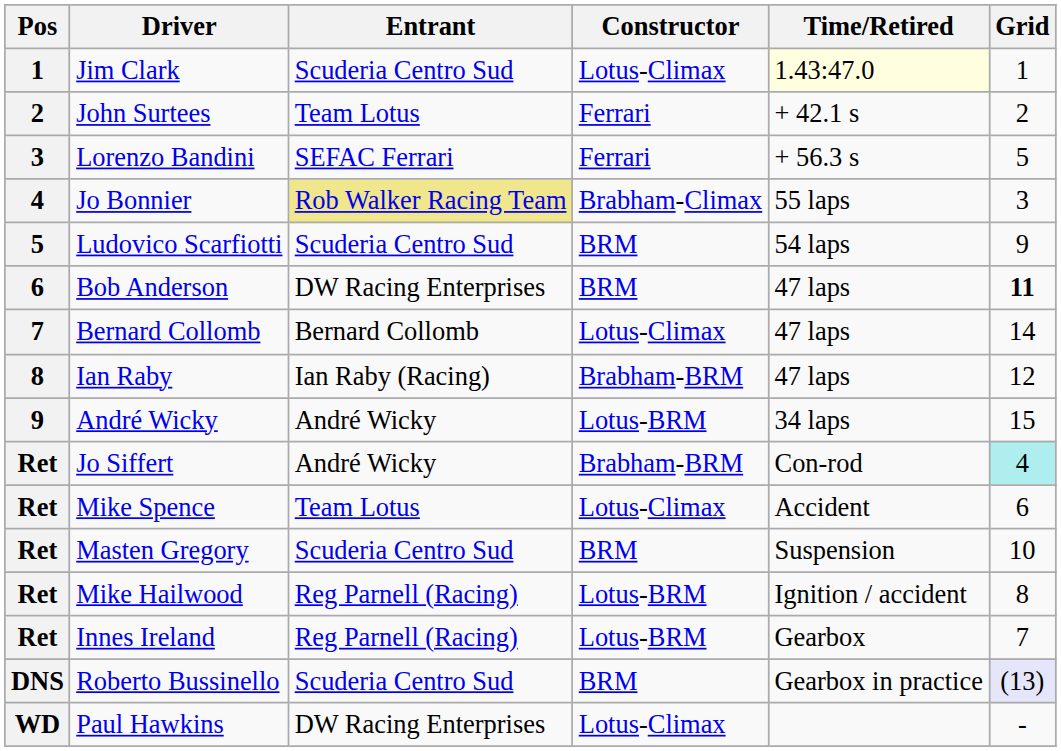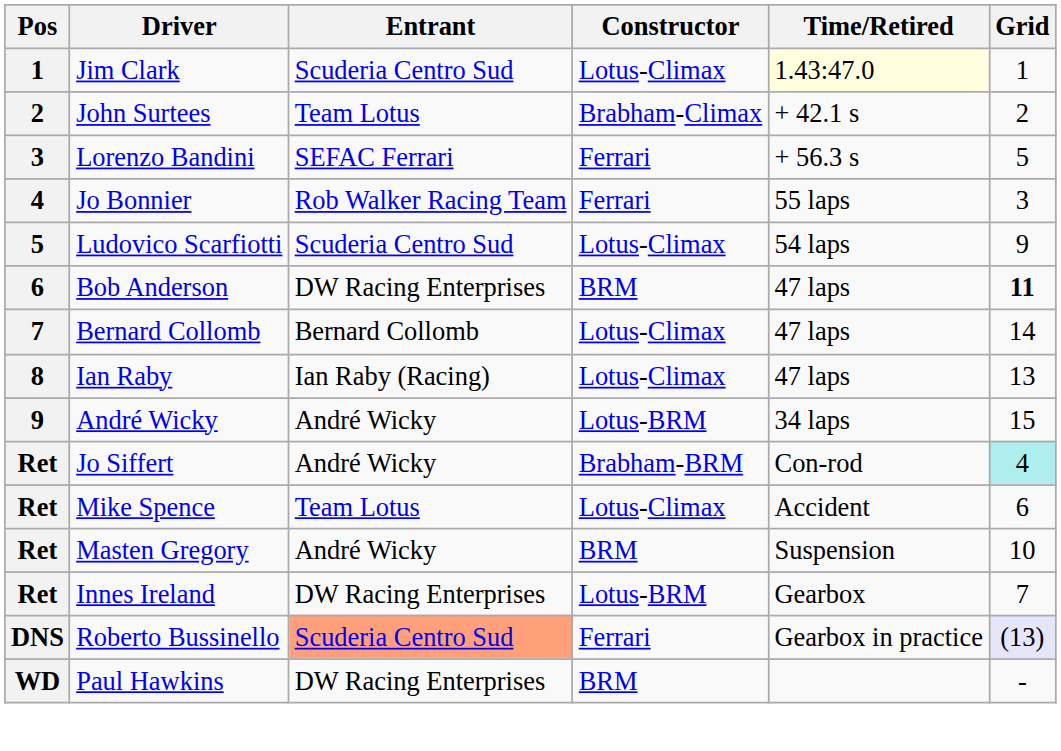 <table class="wikitable" style="font-size: 95%;">
 <tr>
 <th>Pos</th>
 <th>Driver</th>
 <th>Entrant</th>
 <th>Constructor</th>
 <th>Time/Retired</th>
 <th>Grid</th>
 </tr>
 <tr>
 <th>1</th>
 <td> <a href='#'>Jim Clark</a></td>
 <td><a href='#'>Scuderia Centro Sud</a></td>
 <td><a href='#'>Lotus</a>-<a href='#'>Climax</a></td>
 <td style="background: lightyellow;">1.43:47.0</td>
 <td style="text-align:center">1</td>
 </tr>
 <tr>
 <th>2</th>
 <td> <a href='#'>John Surtees</a></td>
 <td><a href='#'>Team Lotus</a></td>
-<td><a href='#'>Ferrari</a></td>
+<td><a href='#'>Brabham</a>-<a href='#'>Climax</a></td>
 <td>+ 42.1 s</td>
 <td style="text-align:center">2</td>
 </tr>
 <tr>
 <th>3</th>
 <td> <a href='#'>Lorenzo Bandini</a></td>
 <td><a href='#'>SEFAC Ferrari</a></td>
 <td><a href='#'>Ferrari</a></td>
 <td>+ 56.3 s</td>
 <td style="text-align:center">5</td>
 </tr>
 <tr>
 <th>4</th>
 <td> <a href='#'>Jo Bonnier</a></td>
-<td style="background: khaki;"><a href='#'>Rob Walker Racing Team</a></td>
-<td><a href='#'>Brabham</a>-<a href='#'>Climax</a></td>
+<td><a href='#'>Rob Walker Racing Team</a></td>
+<td><a href='#'>Ferrari</a></td>
 <td>55 laps</td>
 <td style="text-align:center">3</td>
 </tr>
 <tr>
 <th>5</th>
 <td> <a href='#'>Ludovico Scarfiotti</a></td>
 <td><a href='#'>Scuderia Centro Sud</a></td>
-<td><a href='#'>BRM</a></td>
+<td><a href='#'>Lotus</a>-<a href='#'>Climax</a></td>
 <td>54 laps</td>
 <td style="text-align:center">9</td>
 </tr>
 <tr>
 <th>6</th>
 <td> <a href='#'>Bob Anderson</a></td>
 <td>DW Racing Enterprises</td>
 <td><a href='#'>BRM</a></td>
 <td>47 laps</td>
 <td style="text-align:center"><strong>11</strong></td>
 </tr>
 <tr>
 <th>7</th>
 <td> <a href='#'>Bernard Collomb</a></td>
 <td>Bernard Collomb</td>
 <td><a href='#'>Lotus</a>-<a href='#'>Climax</a></td>
 <td>47 laps</td>
 <td style="text-align:center">14</td>
 </tr>
 <tr>
 <th>8</th>
 <td> <a href='#'>Ian Raby</a></td>
 <td>Ian Raby (Racing)</td>
-<td><a href='#'>Brabham</a>-<a href='#'>BRM</a></td>
+<td><a href='#'>Lotus</a>-<a href='#'>Climax</a></td>
 <td>47 laps</td>
-<td style="text-align:center">12</td>
+<td style="text-align:center">13</td>
 </tr>
 <tr>
 <th>9</th>
 <td> <a href='#'>André Wicky</a></td>
 <td>André Wicky</td>
 <td><a href='#'>Lotus</a>-<a href='#'>BRM</a></td>
 <td>34 laps</td>
 <td style="text-align:center">15</td>
 </tr>
 <tr>
 <th>Ret</th>
 <td> <a href='#'>Jo Siffert</a></td>
 <td>André Wicky</td>
 <td><a href='#'>Brabham</a>-<a href='#'>BRM</a></td>
 <td>Con-rod</td>
 <td style="background: paleturquoise; text-align:center">4</td>
 </tr>
 <tr>
 <th>Ret</th>
 <td> <a href='#'>Mike Spence</a></td>
 <td><a href='#'>Team Lotus</a></td>
 <td><a href='#'>Lotus</a>-<a href='#'>Climax</a></td>
 <td>Accident</td>
 <td style="text-align:center">6</td>
 </tr>
 <tr>
 <th>Ret</th>
 <td> <a href='#'>Masten Gregory</a></td>
-<td><a href='#'>Scuderia Centro Sud</a></td>
+<td>André Wicky</td>
 <td><a href='#'>BRM</a></td>
 <td>Suspension</td>
 <td style="text-align:center">10</td>
 </tr>
 <tr>
 <th>Ret</th>
-<td> <a href='#'>Mike Hailwood</a></td>
-<td><a href='#'>Reg Parnell (Racing)</a></td>
-<td><a href='#'>Lotus</a>-<a href='#'>BRM</a></td>
-<td>Ignition / accident</td>
-<td style="text-align:center">8</td>
-</tr>
-<tr>
-<th>Ret</th>
 <td> <a href='#'>Innes Ireland</a></td>
-<td><a href='#'>Reg Parnell (Racing)</a></td>
+<td>DW Racing Enterprises</td>
 <td><a href='#'>Lotus</a>-<a href='#'>BRM</a></td>
 <td>Gearbox</td>
 <td style="text-align:center">7</td>
 </tr>
 <tr>
 <th>DNS</th>
 <td> <a href='#'>Roberto Bussinello</a></td>
-<td><a href='#'>Scuderia Centro Sud</a></td>
-<td><a href='#'>BRM</a></td>
+<td style="background: lightsalmon;"><a href='#'>Scuderia Centro Sud</a></td>
+<td><a href='#'>Ferrari</a></td>
 <td>Gearbox in practice</td>
 <td style="background: lavender; text-align:center">(13)</td>
 </tr>
 <tr>
 <th>WD</th>
 <td> <a href='#'>Paul Hawkins</a></td>
 <td>DW Racing Enterprises</td>
-<td><a href='#'>Lotus</a>-<a href='#'>Climax</a></td>
+<td><a href='#'>BRM</a></td>
 <td></td>
 <td style="text-align:center">-</td>
 </tr>
 </table>
